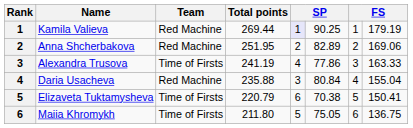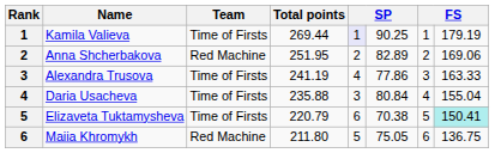 <table class="wikitable sortable">
 <tr>
 <th>Rank</th>
 <th>Name</th>
 <th>Team</th>
 <th>Total points</th>
 <th colspan="2" width="80px"><a href='#'>SP</a></th>
 <th colspan="2" width="80px"><a href='#'>FS</a></th>
 </tr>
 <tr>
 <th>1</th>
 <td><a href='#'>Kamila Valieva</a></td>
-<td>Red Machine</td>
+<td>Time of Firsts</td>
 <td align="center">269.44</td>
 <td align="center" style="background: lavender;">1</td>
 <td align="center">90.25</td>
 <td align="center">1</td>
 <td align="center">179.19</td>
 </tr>
 <tr>
 <th>2</th>
 <td><a href='#'>Anna Shcherbakova</a></td>
 <td>Red Machine</td>
 <td align="center">251.95</td>
 <td align="center">2</td>
 <td align="center">82.89</td>
 <td align="center">2</td>
 <td align="center">169.06</td>
 </tr>
 <tr>
 <th>3</th>
 <td><a href='#'>Alexandra Trusova</a></td>
 <td>Time of Firsts</td>
 <td align="center">241.19</td>
 <td align="center">4</td>
 <td align="center">77.86</td>
 <td align="center">3</td>
 <td align="center">163.33</td>
 </tr>
 <tr>
 <th>4</th>
 <td><a href='#'>Daria Usacheva</a></td>
-<td>Red Machine</td>
+<td>Time of Firsts</td>
 <td align="center">235.88</td>
 <td align="center">3</td>
 <td align="center">80.84</td>
 <td align="center">4</td>
 <td align="center">155.04</td>
 </tr>
 <tr>
 <th>5</th>
 <td><a href='#'>Elizaveta Tuktamysheva</a></td>
 <td>Time of Firsts</td>
 <td align="center">220.79</td>
 <td align="center">6</td>
 <td align="center">70.38</td>
 <td align="center">5</td>
-<td align="center">150.41</td>
+<td align="center" style="background: paleturquoise;">150.41</td>
 </tr>
 <tr>
 <th>6</th>
 <td><a href='#'>Maiia Khromykh</a></td>
-<td>Time of Firsts</td>
+<td>Red Machine</td>
 <td align="center">211.80</td>
 <td align="center">5</td>
 <td align="center">75.05</td>
 <td align="center">6</td>
 <td align="center">136.75</td>
 </tr>
 </table>
